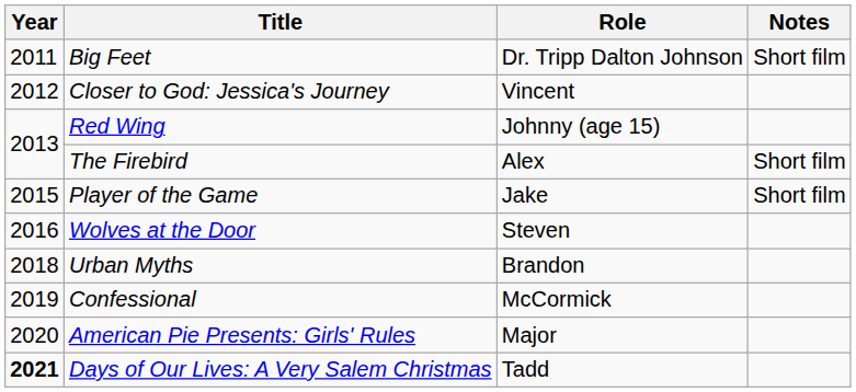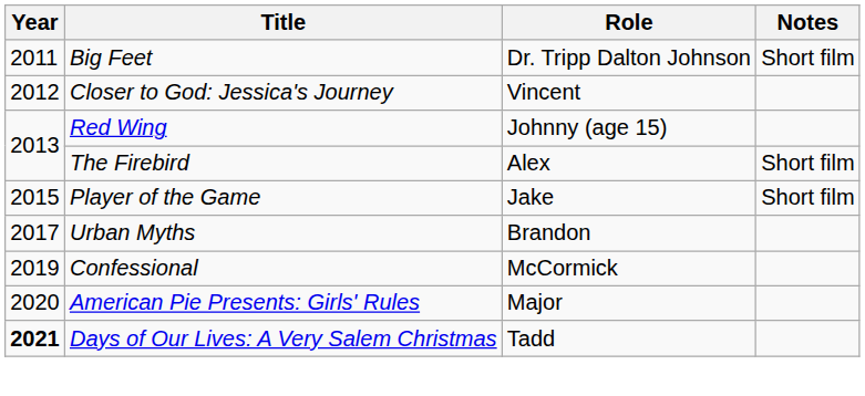 <table class="wikitable">
 <tr>
 <th>Year</th>
 <th>Title</th>
 <th>Role</th>
 <th>Notes</th>
 </tr>
 <tr>
 <td>2011</td>
 <td><em>Big Feet</em></td>
 <td>Dr. Tripp Dalton Johnson</td>
 <td>Short film</td>
 </tr>
 <tr>
 <td>2012</td>
 <td><em>Closer to God: Jessica's Journey</em></td>
 <td>Vincent</td>
 <td></td>
 </tr>
 <tr>
 <td rowspan="2">2013</td>
 <td><em><a href='#'>Red Wing</a></em></td>
 <td>Johnny (age 15)</td>
 <td></td>
 </tr>
 <tr>
 <td><em>The Firebird</em></td>
 <td>Alex</td>
 <td>Short film</td>
 </tr>
 <tr>
 <td>2015</td>
 <td><em>Player of the Game</em></td>
 <td>Jake</td>
 <td>Short film</td>
 </tr>
 <tr>
-<td>2016</td>
-<td><em><a href='#'>Wolves at the Door</a></em></td>
-<td>Steven</td>
-<td></td>
-</tr>
-<tr>
-<td>2018</td>
+<td>2017</td>
 <td><em>Urban Myths</em></td>
 <td>Brandon</td>
 <td></td>
 </tr>
 <tr>
 <td>2019</td>
 <td><em>Confessional</em></td>
 <td>McCormick</td>
 <td></td>
 </tr>
 <tr>
 <td>2020</td>
 <td><em><a href='#'>American Pie Presents: Girls' Rules</a></em></td>
 <td>Major</td>
 <td></td>
 </tr>
 <tr>
 <td><strong>2021</strong></td>
 <td><em><a href='#'>Days of Our Lives: A Very Salem Christmas</a></em></td>
 <td>Tadd</td>
 <td></td>
 </tr>
 </table>
